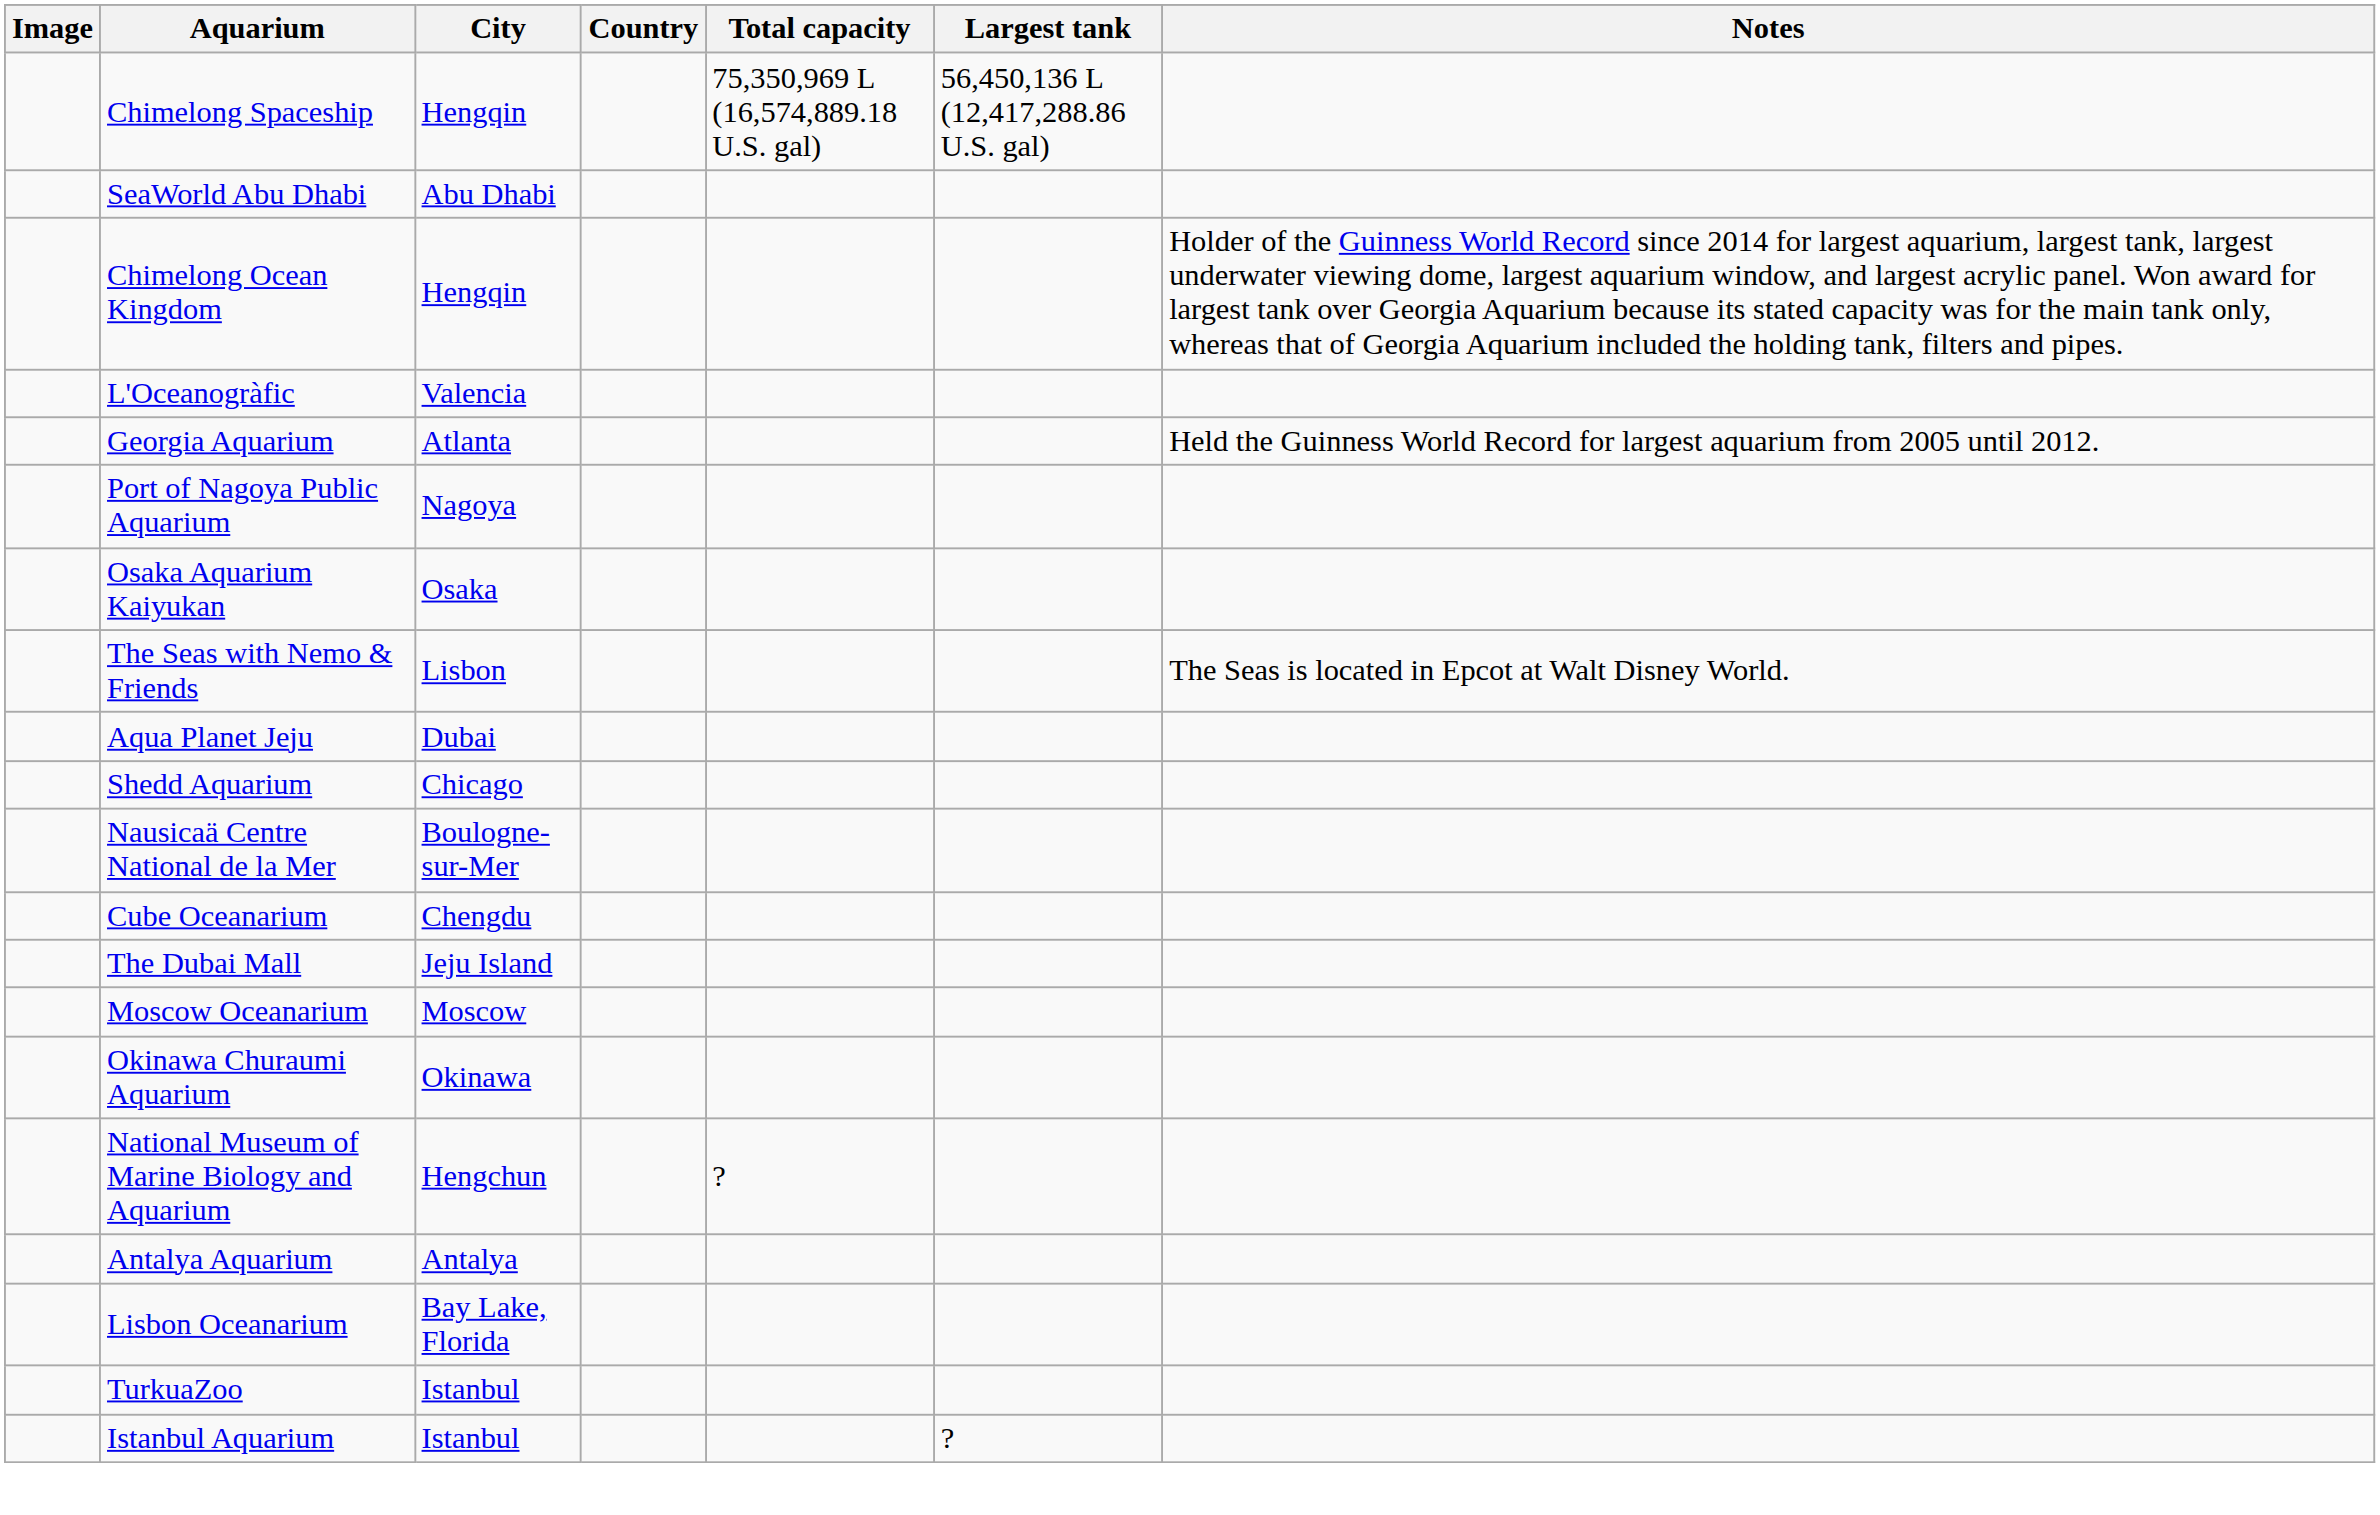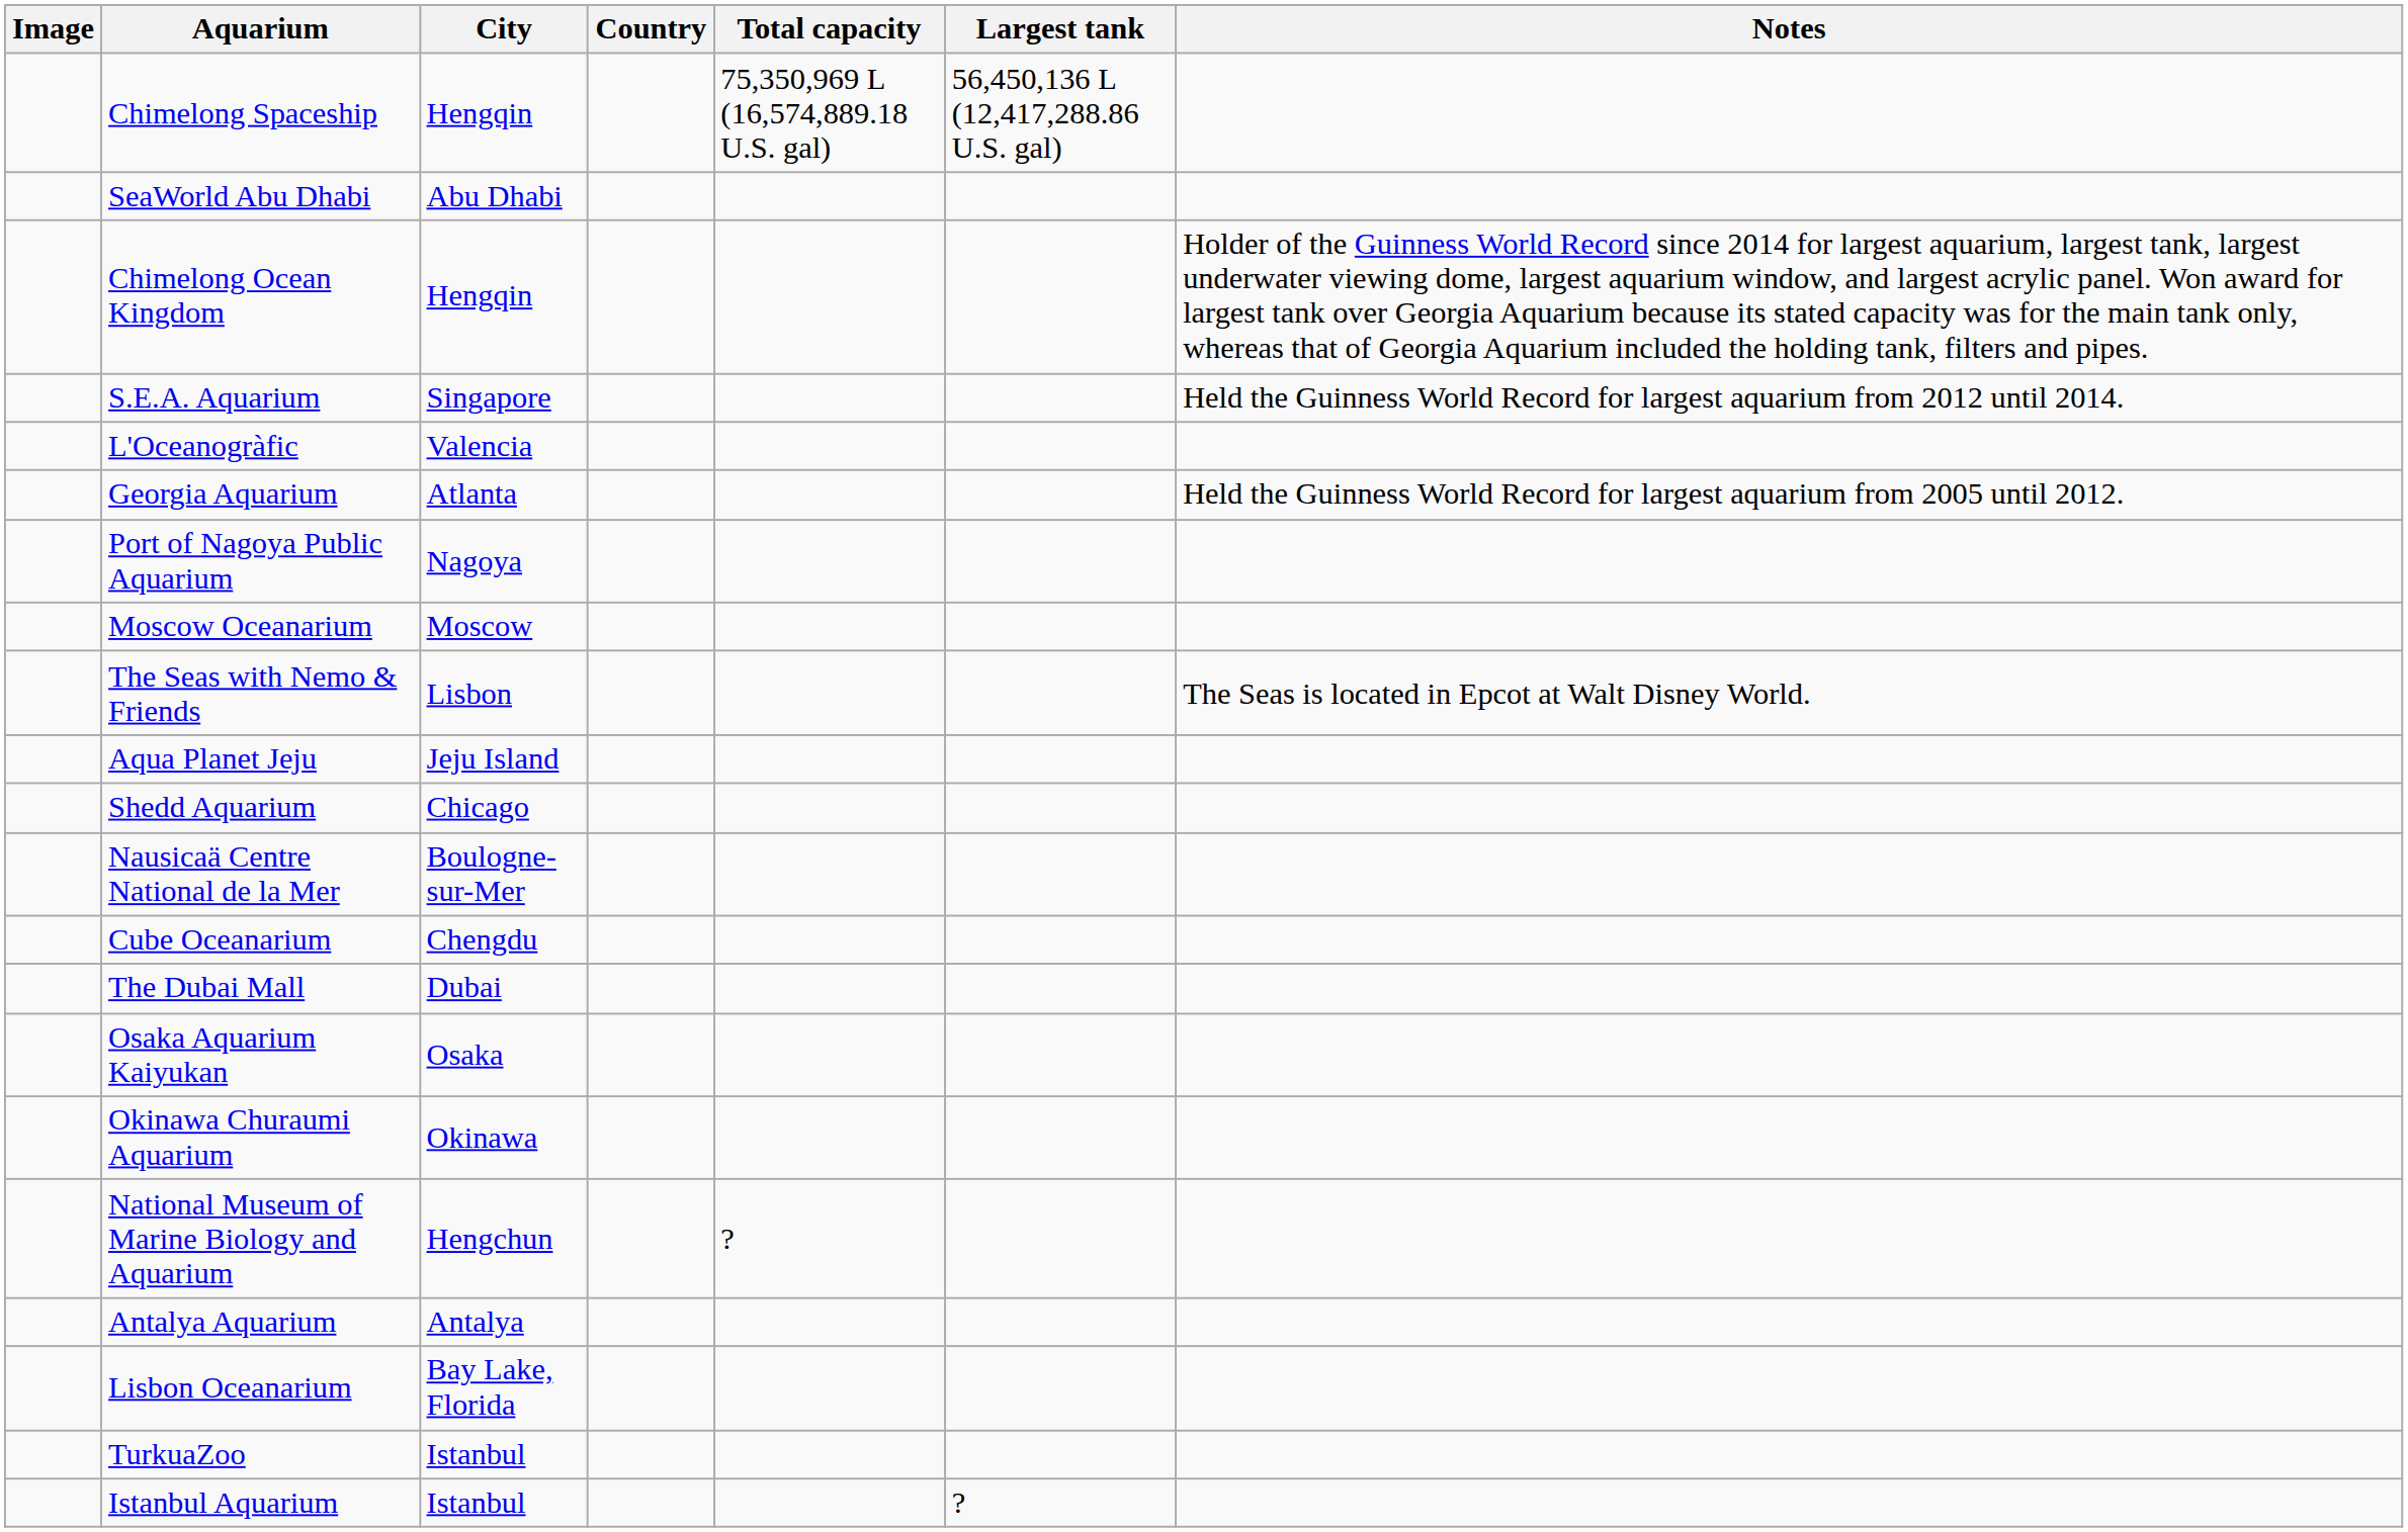 <table class="wikitable sortable">
 <tr>
 <th>Image</th>
 <th>Aquarium</th>
 <th>City</th>
 <th>Country</th>
 <th>Total capacity</th>
 <th>Largest tank</th>
 <th>Notes</th>
 </tr>
 <tr>
 <td></td>
 <td><a href='#'>Chimelong Spaceship</a></td>
 <td><a href='#'>Hengqin</a></td>
 <td></td>
 <td>75,350,969 L<br>(16,574,889.18 U.S. gal)</td>
 <td>56,450,136 L<br>(12,417,288.86 U.S. gal)</td>
 <td></td>
 </tr>
 <tr>
 <td></td>
 <td><a href='#'>SeaWorld Abu Dhabi</a></td>
 <td><a href='#'>Abu Dhabi</a></td>
 <td></td>
 <td></td>
 <td></td>
 <td></td>
 </tr>
 <tr>
 <td></td>
 <td><a href='#'>Chimelong Ocean Kingdom</a></td>
 <td><a href='#'>Hengqin</a></td>
 <td></td>
 <td></td>
 <td></td>
 <td>Holder of the <a href='#'>Guinness World Record</a> since 2014 for largest aquarium, largest tank, largest underwater viewing dome, largest aquarium window, and largest acrylic panel. Won award for largest tank over Georgia Aquarium because its stated capacity was for the main tank only, whereas that of Georgia Aquarium included the holding tank, filters and pipes.</td>
 </tr>
 <tr>
 <td></td>
+<td><a href='#'>S.E.A. Aquarium</a></td>
+<td><a href='#'>Singapore</a></td>
+<td></td>
+<td></td>
+<td></td>
+<td>Held the Guinness World Record for largest aquarium from 2012 until 2014.</td>
+</tr>
+<tr>
+<td></td>
 <td><a href='#'>L'Oceanogràfic</a></td>
 <td><a href='#'>Valencia</a></td>
 <td></td>
 <td></td>
 <td></td>
 <td></td>
 </tr>
 <tr>
 <td></td>
 <td><a href='#'>Georgia Aquarium</a></td>
 <td><a href='#'>Atlanta</a></td>
 <td></td>
 <td></td>
 <td></td>
 <td>Held the Guinness World Record for largest aquarium from 2005 until 2012.</td>
 </tr>
 <tr>
 <td></td>
 <td><a href='#'>Port of Nagoya Public Aquarium</a></td>
 <td><a href='#'>Nagoya</a></td>
 <td></td>
 <td></td>
 <td></td>
 <td></td>
 </tr>
 <tr>
 <td></td>
-<td><a href='#'>Osaka Aquarium Kaiyukan</a></td>
-<td><a href='#'>Osaka</a></td>
+<td><a href='#'>Moscow Oceanarium</a></td>
+<td><a href='#'>Moscow</a></td>
 <td></td>
 <td></td>
 <td></td>
 <td></td>
 </tr>
 <tr>
 <td></td>
 <td><a href='#'>The Seas with Nemo & Friends</a></td>
 <td><a href='#'>Lisbon</a></td>
 <td></td>
 <td></td>
 <td></td>
 <td>The Seas is located in Epcot at Walt Disney World.</td>
 </tr>
 <tr>
 <td></td>
 <td><a href='#'>Aqua Planet Jeju</a></td>
-<td><a href='#'>Dubai</a></td>
+<td><a href='#'>Jeju Island</a></td>
 <td></td>
 <td></td>
 <td></td>
 <td></td>
 </tr>
 <tr>
 <td></td>
 <td><a href='#'>Shedd Aquarium</a></td>
 <td><a href='#'>Chicago</a></td>
 <td></td>
 <td></td>
 <td></td>
 <td></td>
 </tr>
 <tr>
 <td></td>
 <td><a href='#'>Nausicaä Centre National de la Mer</a></td>
 <td><a href='#'>Boulogne-sur-Mer</a></td>
 <td></td>
 <td></td>
 <td></td>
 <td></td>
 </tr>
 <tr>
 <td></td>
 <td><a href='#'>Cube Oceanarium</a></td>
 <td><a href='#'>Chengdu</a></td>
 <td></td>
 <td></td>
 <td></td>
 <td></td>
 </tr>
 <tr>
 <td></td>
 <td><a href='#'>The Dubai Mall</a></td>
-<td><a href='#'>Jeju Island</a></td>
+<td><a href='#'>Dubai</a></td>
 <td></td>
 <td></td>
 <td></td>
 <td></td>
 </tr>
 <tr>
 <td></td>
-<td><a href='#'>Moscow Oceanarium</a></td>
-<td><a href='#'>Moscow</a></td>
+<td><a href='#'>Osaka Aquarium Kaiyukan</a></td>
+<td><a href='#'>Osaka</a></td>
 <td></td>
 <td></td>
 <td></td>
 <td></td>
 </tr>
 <tr>
 <td></td>
 <td><a href='#'>Okinawa Churaumi Aquarium</a></td>
 <td><a href='#'>Okinawa</a></td>
 <td></td>
 <td></td>
 <td></td>
 <td></td>
 </tr>
 <tr>
 <td></td>
 <td><a href='#'>National Museum of Marine Biology and Aquarium</a></td>
 <td><a href='#'>Hengchun</a></td>
 <td></td>
 <td>?</td>
 <td></td>
 <td></td>
 </tr>
 <tr>
 <td></td>
 <td><a href='#'>Antalya Aquarium</a></td>
 <td><a href='#'>Antalya</a></td>
 <td></td>
 <td></td>
 <td></td>
 <td></td>
 </tr>
 <tr>
 <td></td>
 <td><a href='#'>Lisbon Oceanarium</a></td>
 <td><a href='#'>Bay Lake, Florida</a></td>
 <td></td>
 <td></td>
 <td></td>
 <td></td>
 </tr>
 <tr>
 <td></td>
 <td><a href='#'>TurkuaZoo</a></td>
 <td><a href='#'>Istanbul</a></td>
 <td></td>
 <td></td>
 <td></td>
 <td></td>
 </tr>
 <tr>
 <td></td>
 <td><a href='#'>Istanbul Aquarium</a></td>
 <td><a href='#'>Istanbul</a></td>
 <td></td>
 <td></td>
 <td>?</td>
 <td></td>
 </tr>
 </table>
